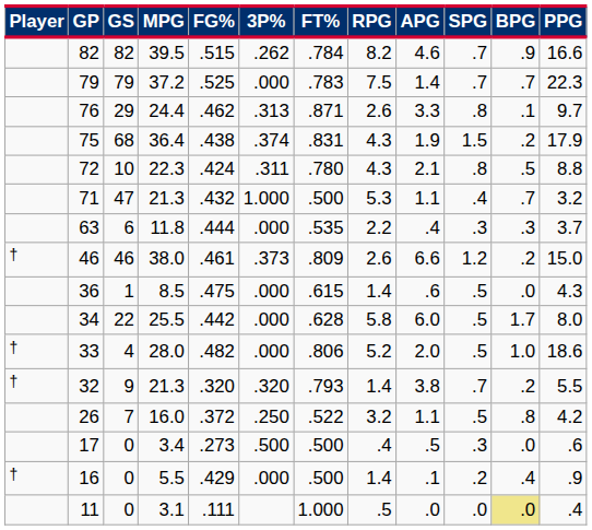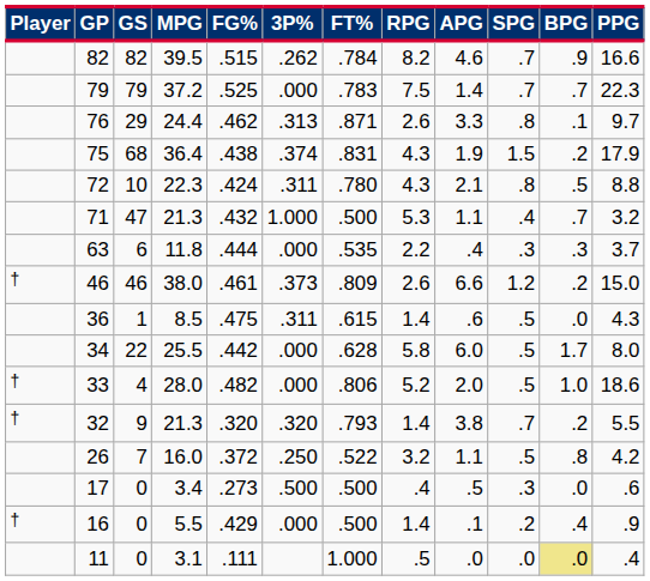 <table class="wikitable sortable" style="text-align:right;">
 <tr>
 <th style="background:#002F6C; color:#FFFFFF; border-top:#D50032 3px solid; border-bottom:#D50032 3px solid;">Player</th>
 <th style="background:#002F6C; color:#FFFFFF; border-top:#D50032 3px solid; border-bottom:#D50032 3px solid;">GP</th>
 <th style="background:#002F6C; color:#FFFFFF; border-top:#D50032 3px solid; border-bottom:#D50032 3px solid;">GS</th>
 <th style="background:#002F6C; color:#FFFFFF; border-top:#D50032 3px solid; border-bottom:#D50032 3px solid;">MPG</th>
 <th style="background:#002F6C; color:#FFFFFF; border-top:#D50032 3px solid; border-bottom:#D50032 3px solid;">FG%</th>
 <th style="background:#002F6C; color:#FFFFFF; border-top:#D50032 3px solid; border-bottom:#D50032 3px solid;">3P%</th>
 <th style="background:#002F6C; color:#FFFFFF; border-top:#D50032 3px solid; border-bottom:#D50032 3px solid;">FT%</th>
 <th style="background:#002F6C; color:#FFFFFF; border-top:#D50032 3px solid; border-bottom:#D50032 3px solid;">RPG</th>
 <th style="background:#002F6C; color:#FFFFFF; border-top:#D50032 3px solid; border-bottom:#D50032 3px solid;">APG</th>
 <th style="background:#002F6C; color:#FFFFFF; border-top:#D50032 3px solid; border-bottom:#D50032 3px solid;">SPG</th>
 <th style="background:#002F6C; color:#FFFFFF; border-top:#D50032 3px solid; border-bottom:#D50032 3px solid;">BPG</th>
 <th style="background:#002F6C; color:#FFFFFF; border-top:#D50032 3px solid; border-bottom:#D50032 3px solid;">PPG</th>
 </tr>
 <tr>
 <td style="text-align:left;"></td>
 <td>82</td>
 <td>82</td>
 <td>39.5</td>
 <td>.515</td>
 <td>.262</td>
 <td>.784</td>
 <td>8.2</td>
 <td>4.6</td>
 <td>.7</td>
 <td>.9</td>
 <td>16.6</td>
 </tr>
 <tr>
 <td style="text-align:left;"></td>
 <td>79</td>
 <td>79</td>
 <td>37.2</td>
 <td>.525</td>
 <td>.000</td>
 <td>.783</td>
 <td>7.5</td>
 <td>1.4</td>
 <td>.7</td>
 <td>.7</td>
 <td>22.3</td>
 </tr>
 <tr>
 <td style="text-align:left;"></td>
 <td>76</td>
 <td>29</td>
 <td>24.4</td>
 <td>.462</td>
 <td>.313</td>
 <td>.871</td>
 <td>2.6</td>
 <td>3.3</td>
 <td>.8</td>
 <td>.1</td>
 <td>9.7</td>
 </tr>
 <tr>
 <td style="text-align:left;"></td>
 <td>75</td>
 <td>68</td>
 <td>36.4</td>
 <td>.438</td>
 <td>.374</td>
 <td>.831</td>
 <td>4.3</td>
 <td>1.9</td>
 <td>1.5</td>
 <td>.2</td>
 <td>17.9</td>
 </tr>
 <tr>
 <td style="text-align:left;"></td>
 <td>72</td>
 <td>10</td>
 <td>22.3</td>
 <td>.424</td>
 <td>.311</td>
 <td>.780</td>
 <td>4.3</td>
 <td>2.1</td>
 <td>.8</td>
 <td>.5</td>
 <td>8.8</td>
 </tr>
 <tr>
 <td style="text-align:left;"></td>
 <td>71</td>
 <td>47</td>
 <td>21.3</td>
 <td>.432</td>
 <td>1.000</td>
 <td>.500</td>
 <td>5.3</td>
 <td>1.1</td>
 <td>.4</td>
 <td>.7</td>
 <td>3.2</td>
 </tr>
 <tr>
 <td style="text-align:left;"></td>
 <td>63</td>
 <td>6</td>
 <td>11.8</td>
 <td>.444</td>
 <td>.000</td>
 <td>.535</td>
 <td>2.2</td>
 <td>.4</td>
 <td>.3</td>
 <td>.3</td>
 <td>3.7</td>
 </tr>
 <tr>
 <td style="text-align:left;"><sup>†</sup></td>
 <td>46</td>
 <td>46</td>
 <td>38.0</td>
 <td>.461</td>
 <td>.373</td>
 <td>.809</td>
 <td>2.6</td>
 <td>6.6</td>
 <td>1.2</td>
 <td>.2</td>
 <td>15.0</td>
 </tr>
 <tr>
 <td style="text-align:left;"></td>
 <td>36</td>
 <td>1</td>
 <td>8.5</td>
 <td>.475</td>
-<td>.000</td>
+<td>.311</td>
 <td>.615</td>
 <td>1.4</td>
 <td>.6</td>
 <td>.5</td>
 <td>.0</td>
 <td>4.3</td>
 </tr>
 <tr>
 <td style="text-align:left;"></td>
 <td>34</td>
 <td>22</td>
 <td>25.5</td>
 <td>.442</td>
 <td>.000</td>
 <td>.628</td>
 <td>5.8</td>
 <td>6.0</td>
 <td>.5</td>
 <td>1.7</td>
 <td>8.0</td>
 </tr>
 <tr>
 <td style="text-align:left;"><sup>†</sup></td>
 <td>33</td>
 <td>4</td>
 <td>28.0</td>
 <td>.482</td>
 <td>.000</td>
 <td>.806</td>
 <td>5.2</td>
 <td>2.0</td>
 <td>.5</td>
 <td>1.0</td>
 <td>18.6</td>
 </tr>
 <tr>
 <td style="text-align:left;"><sup>†</sup></td>
 <td>32</td>
 <td>9</td>
 <td>21.3</td>
 <td>.320</td>
 <td>.320</td>
 <td>.793</td>
 <td>1.4</td>
 <td>3.8</td>
 <td>.7</td>
 <td>.2</td>
 <td>5.5</td>
 </tr>
 <tr>
 <td style="text-align:left;"></td>
 <td>26</td>
 <td>7</td>
 <td>16.0</td>
 <td>.372</td>
 <td>.250</td>
 <td>.522</td>
 <td>3.2</td>
 <td>1.1</td>
 <td>.5</td>
 <td>.8</td>
 <td>4.2</td>
 </tr>
 <tr>
 <td style="text-align:left;"></td>
 <td>17</td>
 <td>0</td>
 <td>3.4</td>
 <td>.273</td>
 <td>.500</td>
 <td>.500</td>
 <td>.4</td>
 <td>.5</td>
 <td>.3</td>
 <td>.0</td>
 <td>.6</td>
 </tr>
 <tr>
 <td style="text-align:left;"><sup>†</sup></td>
 <td>16</td>
 <td>0</td>
 <td>5.5</td>
 <td>.429</td>
 <td>.000</td>
 <td>.500</td>
 <td>1.4</td>
 <td>.1</td>
 <td>.2</td>
 <td>.4</td>
 <td>.9</td>
 </tr>
 <tr>
 <td style="text-align:left;"></td>
 <td>11</td>
 <td>0</td>
 <td>3.1</td>
 <td>.111</td>
 <td></td>
 <td>1.000</td>
 <td>.5</td>
 <td>.0</td>
 <td>.0</td>
 <td style="background: khaki;">.0</td>
 <td>.4</td>
 </tr>
 </table>
